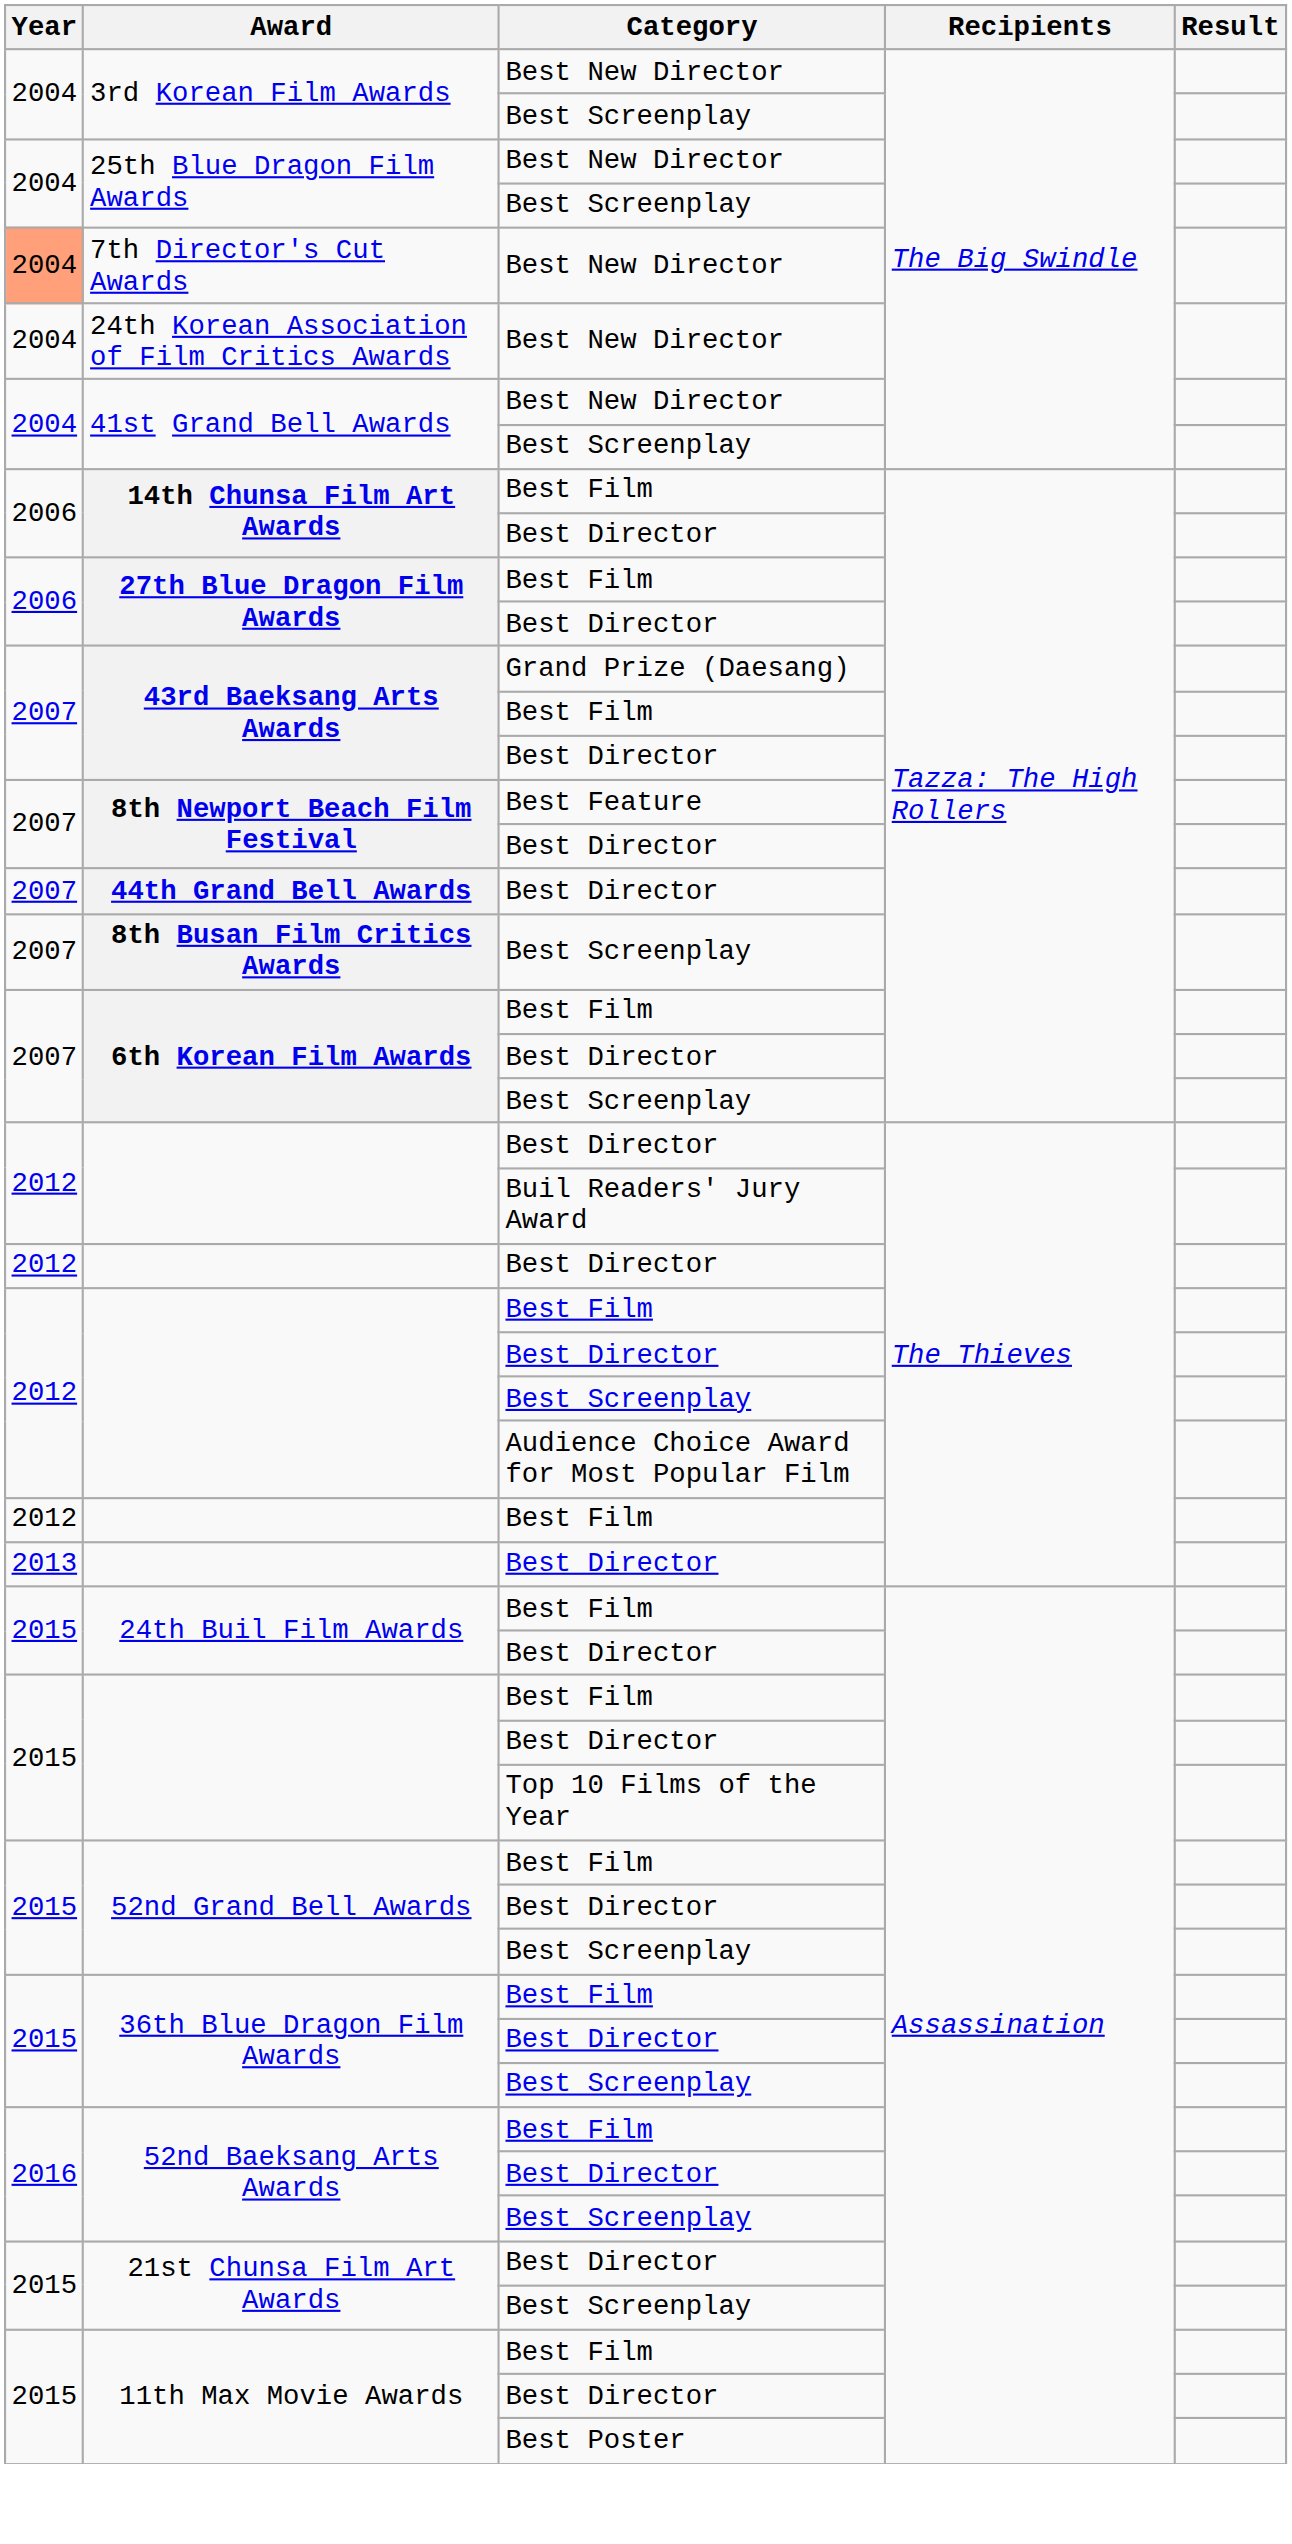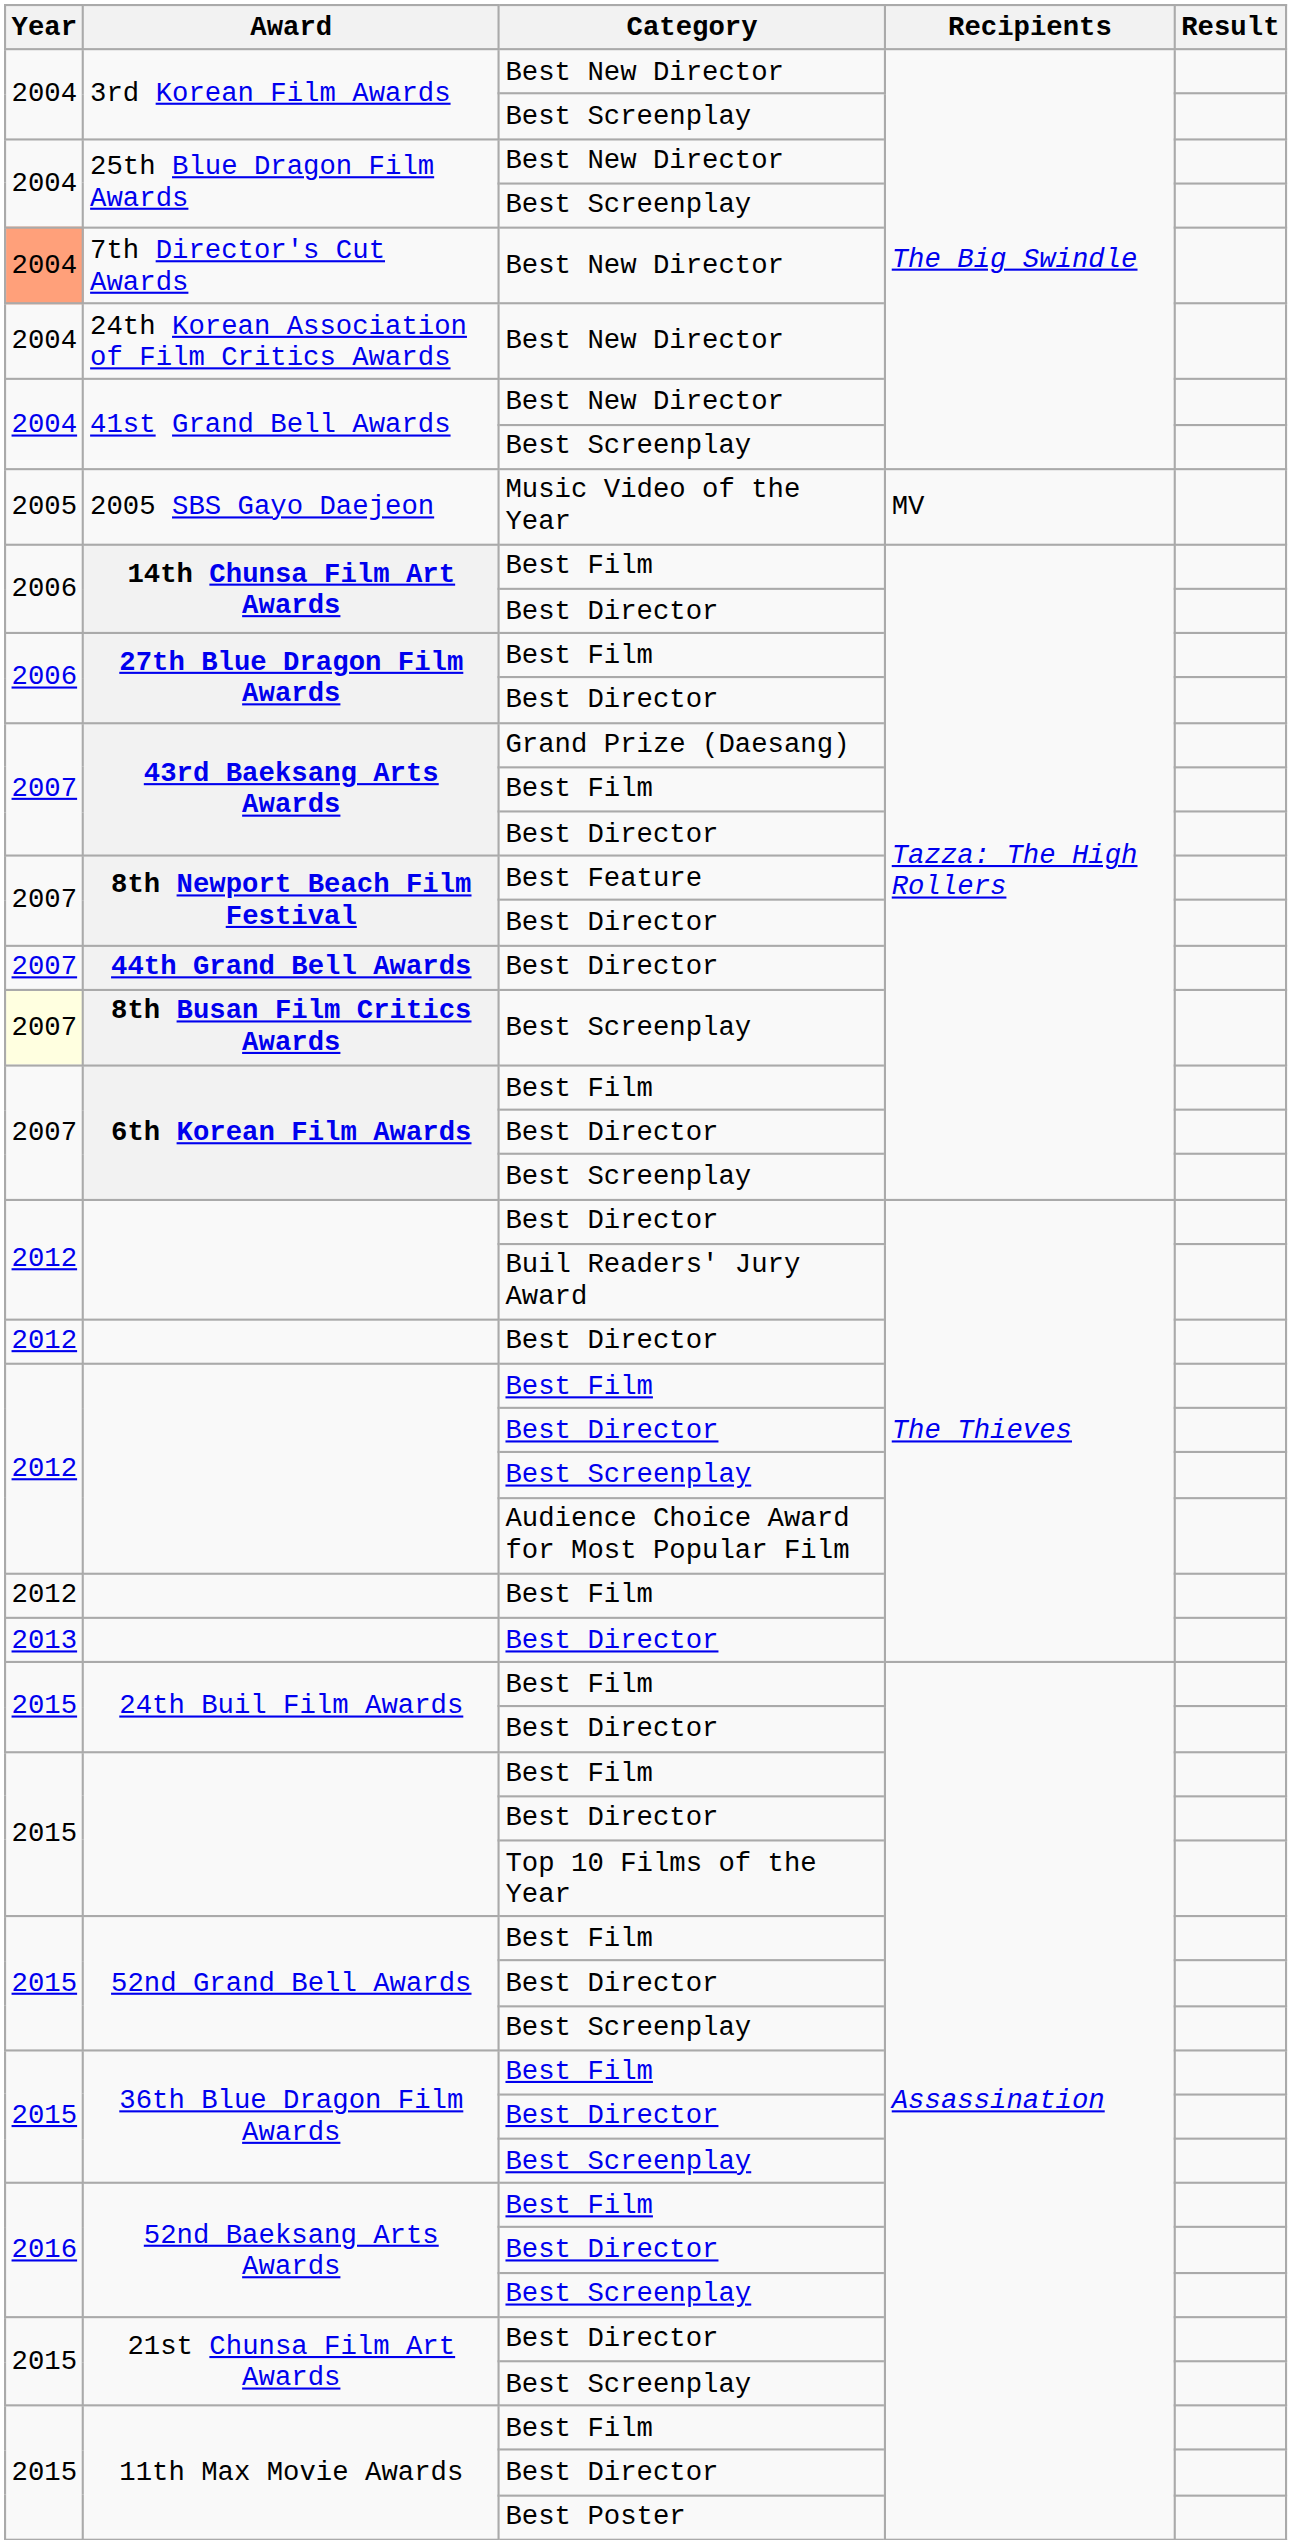 <table class="wikitable plainrowheaders sortable">
 <tr>
 <th scope="col">Year</th>
 <th scope="col">Award</th>
 <th scope="col">Category</th>
 <th scope="col">Recipients</th>
 <th scope="col">Result</th>
 </tr>
 <tr>
 <td rowspan="2">2004</td>
 <td rowspan="2">3rd <a href='#'>Korean Film Awards</a></td>
 <td>Best New Director</td>
 <td rowspan="8"><em><a href='#'>The Big Swindle</a></em></td>
 <td></td>
 </tr>
 <tr>
 <td>Best Screenplay</td>
 <td></td>
 </tr>
 <tr>
 <td rowspan="2">2004</td>
 <td rowspan="2">25th <a href='#'>Blue Dragon Film Awards</a></td>
 <td>Best New Director</td>
 <td></td>
 </tr>
 <tr>
 <td>Best Screenplay</td>
 <td></td>
 </tr>
 <tr>
 <td style="background: lightsalmon;">2004</td>
 <td>7th <a href='#'>Director's Cut Awards</a></td>
 <td>Best New Director</td>
 <td></td>
 </tr>
 <tr>
 <td>2004</td>
 <td>24th <a href='#'>Korean Association of Film Critics Awards</a></td>
 <td>Best New Director</td>
 <td></td>
 </tr>
 <tr>
 <td rowspan="2"><a href='#'>2004</a></td>
 <td rowspan="2"><a href='#'>41st</a> <a href='#'>Grand Bell Awards</a></td>
 <td>Best New Director</td>
 <td></td>
 </tr>
 <tr>
 <td>Best Screenplay</td>
+<td></td>
+</tr>
+<tr>
+<td>2005</td>
+<td>2005 <a href='#'>SBS Gayo Daejeon</a></td>
+<td>Music Video of the Year</td>
+<td>MV</td>
 <td></td>
 </tr>
 <tr>
 <td rowspan="2">2006</td>
 <th rowspan="2" scope="row">14th <a href='#'>Chunsa Film Art Awards</a></th>
 <td>Best Film</td>
 <td rowspan="14"><em><a href='#'>Tazza: The High Rollers</a></em></td>
 <td></td>
 </tr>
 <tr>
 <td>Best Director</td>
 <td></td>
 </tr>
 <tr>
 <td rowspan="2"><a href='#'>2006</a></td>
 <th rowspan="2" scope="row"><a href='#'>27th Blue Dragon Film Awards</a></th>
 <td>Best Film</td>
 <td></td>
 </tr>
 <tr>
 <td>Best Director</td>
 <td></td>
 </tr>
 <tr>
 <td rowspan="3"><a href='#'>2007</a></td>
 <th rowspan="3" scope="row"><a href='#'>43rd Baeksang Arts Awards</a></th>
 <td>Grand Prize (Daesang)</td>
 <td></td>
 </tr>
 <tr>
 <td>Best Film</td>
 <td></td>
 </tr>
 <tr>
 <td>Best Director</td>
 <td></td>
 </tr>
 <tr>
 <td rowspan="2">2007</td>
 <th rowspan="2" scope="row">8th <a href='#'>Newport Beach Film Festival</a></th>
 <td>Best Feature</td>
 <td></td>
 </tr>
 <tr>
 <td>Best Director</td>
 <td></td>
 </tr>
 <tr>
 <td><a href='#'>2007</a></td>
 <th scope="row"><a href='#'>44th Grand Bell Awards</a></th>
 <td>Best Director</td>
 <td></td>
 </tr>
 <tr>
-<td>2007</td>
+<td style="background: lightyellow;">2007</td>
 <th scope="row">8th <a href='#'>Busan Film Critics Awards</a></th>
 <td>Best Screenplay</td>
 <td></td>
 </tr>
 <tr>
 <td rowspan="3">2007</td>
 <th rowspan="3" scope="row">6th <a href='#'>Korean Film Awards</a></th>
 <td>Best Film</td>
 <td></td>
 </tr>
 <tr>
 <td>Best Director</td>
 <td></td>
 </tr>
 <tr>
 <td>Best Screenplay</td>
 <td></td>
 </tr>
 <tr>
 <td rowspan="2"><a href='#'>2012</a></td>
 <td rowspan="2"></td>
 <td>Best Director</td>
 <td rowspan="9"><em><a href='#'>The Thieves</a></em></td>
 <td></td>
 </tr>
 <tr>
 <td>Buil Readers' Jury Award</td>
 <td></td>
 </tr>
 <tr>
 <td><a href='#'>2012</a></td>
 <td></td>
 <td>Best Director</td>
 <td></td>
 </tr>
 <tr>
 <td rowspan="4"><a href='#'>2012</a></td>
 <td rowspan="4"></td>
 <td><a href='#'>Best Film</a></td>
 <td></td>
 </tr>
 <tr>
 <td><a href='#'>Best Director</a></td>
 <td></td>
 </tr>
 <tr>
 <td><a href='#'>Best Screenplay</a></td>
 <td></td>
 </tr>
 <tr>
 <td>Audience Choice Award for Most Popular Film</td>
 <td></td>
 </tr>
 <tr>
 <td>2012</td>
 <td></td>
 <td>Best Film</td>
 <td></td>
 </tr>
 <tr>
 <td><a href='#'>2013</a></td>
 <td></td>
 <td><a href='#'>Best Director</a></td>
 <td></td>
 </tr>
 <tr>
 <td rowspan="2"><a href='#'>2015</a></td>
 <td rowspan="2" style="text-align:center;"><a href='#'>24th Buil Film Awards</a></td>
 <td>Best Film</td>
 <td rowspan="19"><em><a href='#'>Assassination</a></em></td>
 <td></td>
 </tr>
 <tr>
 <td>Best Director</td>
 <td></td>
 </tr>
 <tr>
 <td rowspan="3">2015</td>
 <td rowspan="3"></td>
 <td>Best Film</td>
 <td></td>
 </tr>
 <tr>
 <td>Best Director</td>
 <td></td>
 </tr>
 <tr>
 <td>Top 10 Films of the Year</td>
 <td></td>
 </tr>
 <tr>
 <td rowspan="3"><a href='#'>2015</a></td>
 <td rowspan="3" style="text-align:center;"><a href='#'>52nd Grand Bell Awards</a></td>
 <td>Best Film</td>
 <td></td>
 </tr>
 <tr>
 <td>Best Director</td>
 <td></td>
 </tr>
 <tr>
 <td>Best Screenplay</td>
 <td></td>
 </tr>
 <tr>
 <td rowspan="3"><a href='#'>2015</a></td>
 <td rowspan="3" style="text-align:center;"><a href='#'>36th Blue Dragon Film Awards</a></td>
 <td><a href='#'>Best Film</a></td>
 <td></td>
 </tr>
 <tr>
 <td><a href='#'>Best Director</a></td>
 <td></td>
 </tr>
 <tr>
 <td><a href='#'>Best Screenplay</a></td>
 <td></td>
 </tr>
 <tr>
 <td rowspan="3"><a href='#'>2016</a></td>
 <td rowspan="3" style="text-align:center;"><a href='#'>52nd Baeksang Arts Awards</a></td>
 <td><a href='#'>Best Film</a></td>
 <td></td>
 </tr>
 <tr>
 <td><a href='#'>Best Director</a></td>
 <td></td>
 </tr>
 <tr>
 <td><a href='#'>Best Screenplay</a></td>
 <td></td>
 </tr>
 <tr>
 <td rowspan="2">2015</td>
 <td rowspan="2" style="text-align:center;">21st <a href='#'>Chunsa Film Art Awards</a></td>
 <td>Best Director</td>
 <td></td>
 </tr>
 <tr>
 <td>Best Screenplay</td>
 <td></td>
 </tr>
 <tr>
 <td rowspan="3">2015</td>
 <td rowspan="3" style="text-align:center;">11th Max Movie Awards</td>
 <td>Best Film</td>
 <td></td>
 </tr>
 <tr>
 <td>Best Director</td>
 <td></td>
 </tr>
 <tr>
 <td>Best Poster</td>
 <td></td>
 </tr>
 </table>
